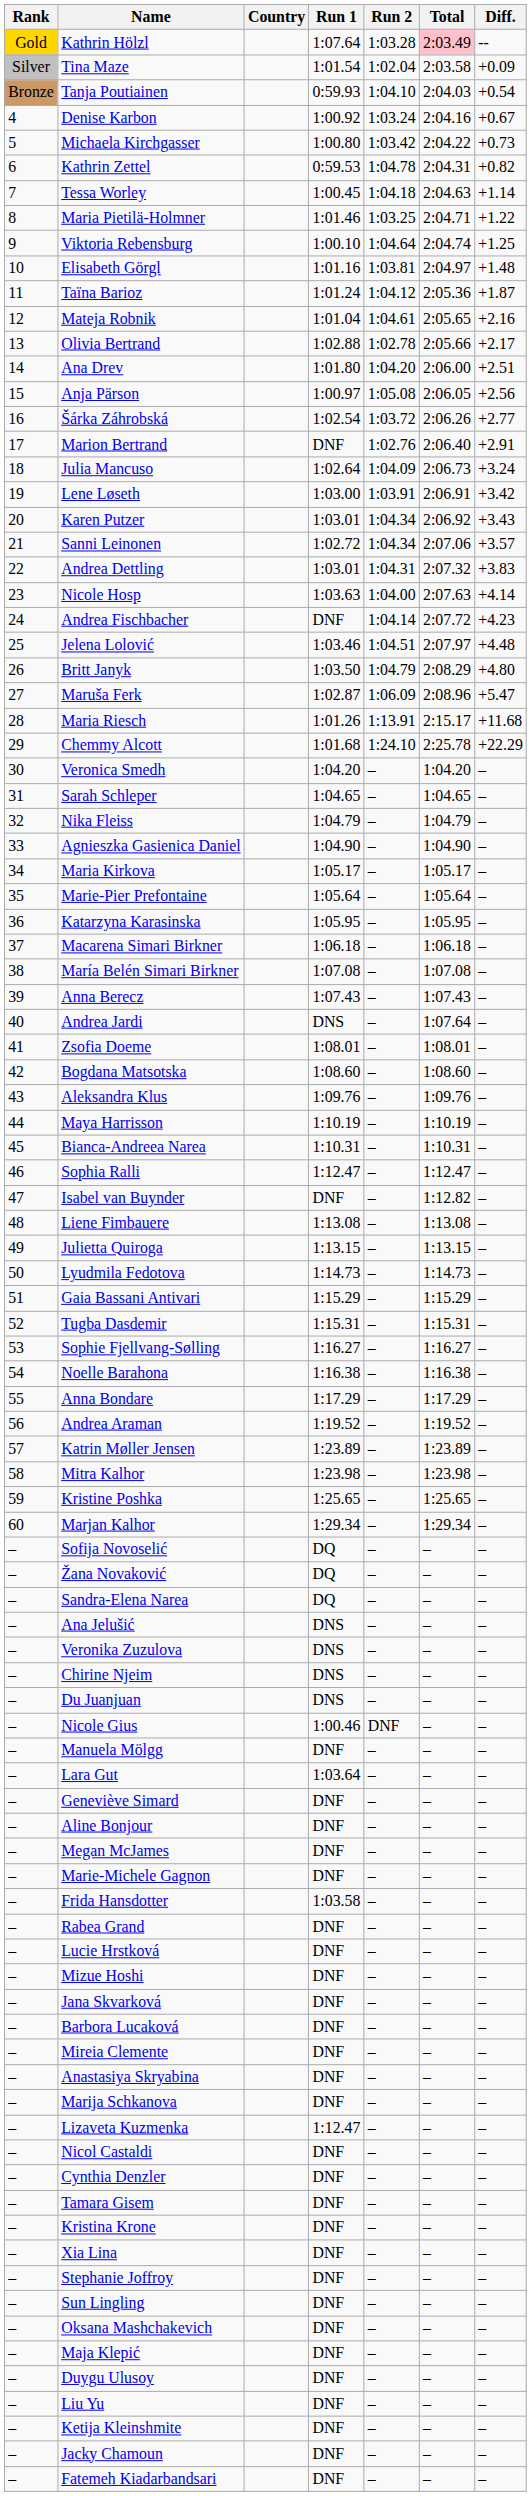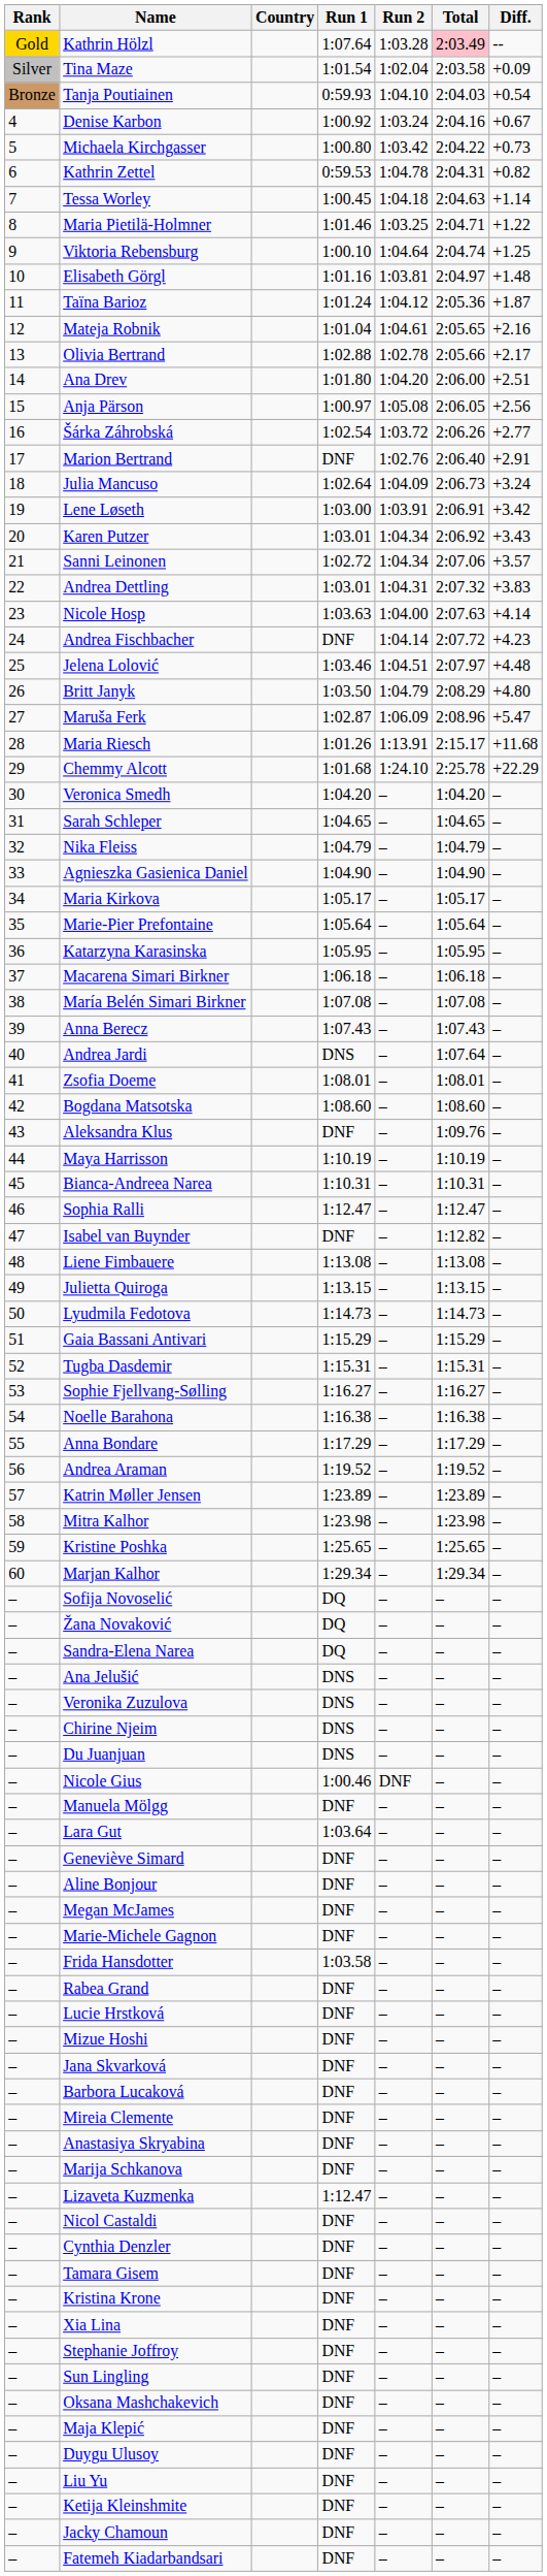 <table class="wikitable">
 <tr>
 <th>Rank</th>
 <th>Name</th>
 <th>Country</th>
 <th>Run 1</th>
 <th>Run 2</th>
 <th>Total</th>
 <th>Diff.</th>
 </tr>
 <tr>
 <td style="text-align:center;background-color:gold;">Gold</td>
 <td><a href='#'>Kathrin Hölzl</a></td>
 <td></td>
 <td>1:07.64</td>
 <td>1:03.28</td>
 <td style="background: pink;">2:03.49</td>
 <td>--</td>
 </tr>
 <tr>
 <td style="text-align:center;background-color:silver;">Silver</td>
 <td><a href='#'>Tina Maze</a></td>
 <td></td>
 <td>1:01.54</td>
 <td>1:02.04</td>
 <td>2:03.58</td>
 <td>+0.09</td>
 </tr>
 <tr>
 <td style="text-align:center;background-color:#CC9966;">Bronze</td>
 <td><a href='#'>Tanja Poutiainen</a></td>
 <td></td>
 <td>0:59.93</td>
 <td>1:04.10</td>
 <td>2:04.03</td>
 <td>+0.54</td>
 </tr>
 <tr>
 <td>4</td>
 <td><a href='#'>Denise Karbon</a></td>
 <td></td>
 <td>1:00.92</td>
 <td>1:03.24</td>
 <td>2:04.16</td>
 <td>+0.67</td>
 </tr>
 <tr>
 <td>5</td>
 <td><a href='#'>Michaela Kirchgasser</a></td>
 <td></td>
 <td>1:00.80</td>
 <td>1:03.42</td>
 <td>2:04.22</td>
 <td>+0.73</td>
 </tr>
 <tr>
 <td>6</td>
 <td><a href='#'>Kathrin Zettel</a></td>
 <td></td>
 <td>0:59.53</td>
 <td>1:04.78</td>
 <td>2:04.31</td>
 <td>+0.82</td>
 </tr>
 <tr>
 <td>7</td>
 <td><a href='#'>Tessa Worley</a></td>
 <td></td>
 <td>1:00.45</td>
 <td>1:04.18</td>
 <td>2:04.63</td>
 <td>+1.14</td>
 </tr>
 <tr>
 <td>8</td>
 <td><a href='#'>Maria Pietilä-Holmner</a></td>
 <td></td>
 <td>1:01.46</td>
 <td>1:03.25</td>
 <td>2:04.71</td>
 <td>+1.22</td>
 </tr>
 <tr>
 <td>9</td>
 <td><a href='#'>Viktoria Rebensburg</a></td>
 <td></td>
 <td>1:00.10</td>
 <td>1:04.64</td>
 <td>2:04.74</td>
 <td>+1.25</td>
 </tr>
 <tr>
 <td>10</td>
 <td><a href='#'>Elisabeth Görgl</a></td>
 <td></td>
 <td>1:01.16</td>
 <td>1:03.81</td>
 <td>2:04.97</td>
 <td>+1.48</td>
 </tr>
 <tr>
 <td>11</td>
 <td><a href='#'>Taïna Barioz</a></td>
 <td></td>
 <td>1:01.24</td>
 <td>1:04.12</td>
 <td>2:05.36</td>
 <td>+1.87</td>
 </tr>
 <tr>
 <td>12</td>
 <td><a href='#'>Mateja Robnik</a></td>
 <td></td>
 <td>1:01.04</td>
 <td>1:04.61</td>
 <td>2:05.65</td>
 <td>+2.16</td>
 </tr>
 <tr>
 <td>13</td>
 <td><a href='#'>Olivia Bertrand</a></td>
 <td></td>
 <td>1:02.88</td>
 <td>1:02.78</td>
 <td>2:05.66</td>
 <td>+2.17</td>
 </tr>
 <tr>
 <td>14</td>
 <td><a href='#'>Ana Drev</a></td>
 <td></td>
 <td>1:01.80</td>
 <td>1:04.20</td>
 <td>2:06.00</td>
 <td>+2.51</td>
 </tr>
 <tr>
 <td>15</td>
 <td><a href='#'>Anja Pärson</a></td>
 <td></td>
 <td>1:00.97</td>
 <td>1:05.08</td>
 <td>2:06.05</td>
 <td>+2.56</td>
 </tr>
 <tr>
 <td>16</td>
 <td><a href='#'>Šárka Záhrobská</a></td>
 <td></td>
 <td>1:02.54</td>
 <td>1:03.72</td>
 <td>2:06.26</td>
 <td>+2.77</td>
 </tr>
 <tr>
 <td>17</td>
 <td><a href='#'>Marion Bertrand</a></td>
 <td></td>
 <td>DNF</td>
 <td>1:02.76</td>
 <td>2:06.40</td>
 <td>+2.91</td>
 </tr>
 <tr>
 <td>18</td>
 <td><a href='#'>Julia Mancuso</a></td>
 <td></td>
 <td>1:02.64</td>
 <td>1:04.09</td>
 <td>2:06.73</td>
 <td>+3.24</td>
 </tr>
 <tr>
 <td>19</td>
 <td><a href='#'>Lene Løseth</a></td>
 <td></td>
 <td>1:03.00</td>
 <td>1:03.91</td>
 <td>2:06.91</td>
 <td>+3.42</td>
 </tr>
 <tr>
 <td>20</td>
 <td><a href='#'>Karen Putzer</a></td>
 <td></td>
 <td>1:03.01</td>
 <td>1:04.34</td>
 <td>2:06.92</td>
 <td>+3.43</td>
 </tr>
 <tr>
 <td>21</td>
 <td><a href='#'>Sanni Leinonen</a></td>
 <td></td>
 <td>1:02.72</td>
 <td>1:04.34</td>
 <td>2:07.06</td>
 <td>+3.57</td>
 </tr>
 <tr>
 <td>22</td>
 <td><a href='#'>Andrea Dettling</a></td>
 <td></td>
 <td>1:03.01</td>
 <td>1:04.31</td>
 <td>2:07.32</td>
 <td>+3.83</td>
 </tr>
 <tr>
 <td>23</td>
 <td><a href='#'>Nicole Hosp</a></td>
 <td></td>
 <td>1:03.63</td>
 <td>1:04.00</td>
 <td>2:07.63</td>
 <td>+4.14</td>
 </tr>
 <tr>
 <td>24</td>
 <td><a href='#'>Andrea Fischbacher</a></td>
 <td></td>
 <td>DNF</td>
 <td>1:04.14</td>
 <td>2:07.72</td>
 <td>+4.23</td>
 </tr>
 <tr>
 <td>25</td>
 <td><a href='#'>Jelena Lolović</a></td>
 <td></td>
 <td>1:03.46</td>
 <td>1:04.51</td>
 <td>2:07.97</td>
 <td>+4.48</td>
 </tr>
 <tr>
 <td>26</td>
 <td><a href='#'>Britt Janyk</a></td>
 <td></td>
 <td>1:03.50</td>
 <td>1:04.79</td>
 <td>2:08.29</td>
 <td>+4.80</td>
 </tr>
 <tr>
 <td>27</td>
 <td><a href='#'>Maruša Ferk</a></td>
 <td></td>
 <td>1:02.87</td>
 <td>1:06.09</td>
 <td>2:08.96</td>
 <td>+5.47</td>
 </tr>
 <tr>
 <td>28</td>
 <td><a href='#'>Maria Riesch</a></td>
 <td></td>
 <td>1:01.26</td>
 <td>1:13.91</td>
 <td>2:15.17</td>
 <td>+11.68</td>
 </tr>
 <tr>
 <td>29</td>
 <td><a href='#'>Chemmy Alcott</a></td>
 <td></td>
 <td>1:01.68</td>
 <td>1:24.10</td>
 <td>2:25.78</td>
 <td>+22.29</td>
 </tr>
 <tr>
 <td>30</td>
 <td><a href='#'>Veronica Smedh</a></td>
 <td></td>
 <td>1:04.20</td>
 <td>–</td>
 <td>1:04.20</td>
 <td>–</td>
 </tr>
 <tr>
 <td>31</td>
 <td><a href='#'>Sarah Schleper</a></td>
 <td></td>
 <td>1:04.65</td>
 <td>–</td>
 <td>1:04.65</td>
 <td>–</td>
 </tr>
 <tr>
 <td>32</td>
 <td><a href='#'>Nika Fleiss</a></td>
 <td></td>
 <td>1:04.79</td>
 <td>–</td>
 <td>1:04.79</td>
 <td>–</td>
 </tr>
 <tr>
 <td>33</td>
 <td><a href='#'>Agnieszka Gasienica Daniel</a></td>
 <td></td>
 <td>1:04.90</td>
 <td>–</td>
 <td>1:04.90</td>
 <td>–</td>
 </tr>
 <tr>
 <td>34</td>
 <td><a href='#'>Maria Kirkova</a></td>
 <td></td>
 <td>1:05.17</td>
 <td>–</td>
 <td>1:05.17</td>
 <td>–</td>
 </tr>
 <tr>
 <td>35</td>
 <td><a href='#'>Marie-Pier Prefontaine</a></td>
 <td></td>
 <td>1:05.64</td>
 <td>–</td>
 <td>1:05.64</td>
 <td>–</td>
 </tr>
 <tr>
 <td>36</td>
 <td><a href='#'>Katarzyna Karasinska</a></td>
 <td></td>
 <td>1:05.95</td>
 <td>–</td>
 <td>1:05.95</td>
 <td>–</td>
 </tr>
 <tr>
 <td>37</td>
 <td><a href='#'>Macarena Simari Birkner</a></td>
 <td></td>
 <td>1:06.18</td>
 <td>–</td>
 <td>1:06.18</td>
 <td>–</td>
 </tr>
 <tr>
 <td>38</td>
 <td><a href='#'>María Belén Simari Birkner</a></td>
 <td></td>
 <td>1:07.08</td>
 <td>–</td>
 <td>1:07.08</td>
 <td>–</td>
 </tr>
 <tr>
 <td>39</td>
 <td><a href='#'>Anna Berecz</a></td>
 <td></td>
 <td>1:07.43</td>
 <td>–</td>
 <td>1:07.43</td>
 <td>–</td>
 </tr>
 <tr>
 <td>40</td>
 <td><a href='#'>Andrea Jardi</a></td>
 <td></td>
 <td>DNS</td>
 <td>–</td>
 <td>1:07.64</td>
 <td>–</td>
 </tr>
 <tr>
 <td>41</td>
 <td><a href='#'>Zsofia Doeme</a></td>
 <td></td>
 <td>1:08.01</td>
 <td>–</td>
 <td>1:08.01</td>
 <td>–</td>
 </tr>
 <tr>
 <td>42</td>
 <td><a href='#'>Bogdana Matsotska</a></td>
 <td></td>
 <td>1:08.60</td>
 <td>–</td>
 <td>1:08.60</td>
 <td>–</td>
 </tr>
 <tr>
 <td>43</td>
 <td><a href='#'>Aleksandra Klus</a></td>
 <td></td>
-<td>1:09.76</td>
+<td>DNF</td>
 <td>–</td>
 <td>1:09.76</td>
 <td>–</td>
 </tr>
 <tr>
 <td>44</td>
 <td><a href='#'>Maya Harrisson</a></td>
 <td></td>
 <td>1:10.19</td>
 <td>–</td>
 <td>1:10.19</td>
 <td>–</td>
 </tr>
 <tr>
 <td>45</td>
 <td><a href='#'>Bianca-Andreea Narea</a></td>
 <td></td>
 <td>1:10.31</td>
 <td>–</td>
 <td>1:10.31</td>
 <td>–</td>
 </tr>
 <tr>
 <td>46</td>
 <td><a href='#'>Sophia Ralli</a></td>
 <td></td>
 <td>1:12.47</td>
 <td>–</td>
 <td>1:12.47</td>
 <td>–</td>
 </tr>
 <tr>
 <td>47</td>
 <td><a href='#'>Isabel van Buynder</a></td>
 <td></td>
 <td>DNF</td>
 <td>–</td>
 <td>1:12.82</td>
 <td>–</td>
 </tr>
 <tr>
 <td>48</td>
 <td><a href='#'>Liene Fimbauere</a></td>
 <td></td>
 <td>1:13.08</td>
 <td>–</td>
 <td>1:13.08</td>
 <td>–</td>
 </tr>
 <tr>
 <td>49</td>
 <td><a href='#'>Julietta Quiroga</a></td>
 <td></td>
 <td>1:13.15</td>
 <td>–</td>
 <td>1:13.15</td>
 <td>–</td>
 </tr>
 <tr>
 <td>50</td>
 <td><a href='#'>Lyudmila Fedotova</a></td>
 <td></td>
 <td>1:14.73</td>
 <td>–</td>
 <td>1:14.73</td>
 <td>–</td>
 </tr>
 <tr>
 <td>51</td>
 <td><a href='#'>Gaia Bassani Antivari</a></td>
 <td></td>
 <td>1:15.29</td>
 <td>–</td>
 <td>1:15.29</td>
 <td>–</td>
 </tr>
 <tr>
 <td>52</td>
 <td><a href='#'>Tugba Dasdemir</a></td>
 <td></td>
 <td>1:15.31</td>
 <td>–</td>
 <td>1:15.31</td>
 <td>–</td>
 </tr>
 <tr>
 <td>53</td>
 <td><a href='#'>Sophie Fjellvang-Sølling</a></td>
 <td></td>
 <td>1:16.27</td>
 <td>–</td>
 <td>1:16.27</td>
 <td>–</td>
 </tr>
 <tr>
 <td>54</td>
 <td><a href='#'>Noelle Barahona</a></td>
 <td></td>
 <td>1:16.38</td>
 <td>–</td>
 <td>1:16.38</td>
 <td>–</td>
 </tr>
 <tr>
 <td>55</td>
 <td><a href='#'>Anna Bondare</a></td>
 <td></td>
 <td>1:17.29</td>
 <td>–</td>
 <td>1:17.29</td>
 <td>–</td>
 </tr>
 <tr>
 <td>56</td>
 <td><a href='#'>Andrea Araman</a></td>
 <td></td>
 <td>1:19.52</td>
 <td>–</td>
 <td>1:19.52</td>
 <td>–</td>
 </tr>
 <tr>
 <td>57</td>
 <td><a href='#'>Katrin Møller Jensen</a></td>
 <td></td>
 <td>1:23.89</td>
 <td>–</td>
 <td>1:23.89</td>
 <td>–</td>
 </tr>
 <tr>
 <td>58</td>
 <td><a href='#'>Mitra Kalhor</a></td>
 <td></td>
 <td>1:23.98</td>
 <td>–</td>
 <td>1:23.98</td>
 <td>–</td>
 </tr>
 <tr>
 <td>59</td>
 <td><a href='#'>Kristine Poshka</a></td>
 <td></td>
 <td>1:25.65</td>
 <td>–</td>
 <td>1:25.65</td>
 <td>–</td>
 </tr>
 <tr>
 <td>60</td>
 <td><a href='#'>Marjan Kalhor</a></td>
 <td></td>
 <td>1:29.34</td>
 <td>–</td>
 <td>1:29.34</td>
 <td>–</td>
 </tr>
 <tr>
 <td>–</td>
 <td><a href='#'>Sofija Novoselić</a></td>
 <td></td>
 <td>DQ</td>
 <td>–</td>
 <td>–</td>
 <td>–</td>
 </tr>
 <tr>
 <td>–</td>
 <td><a href='#'>Žana Novaković</a></td>
 <td></td>
 <td>DQ</td>
 <td>–</td>
 <td>–</td>
 <td>–</td>
 </tr>
 <tr>
 <td>–</td>
 <td><a href='#'>Sandra-Elena Narea</a></td>
 <td></td>
 <td>DQ</td>
 <td>–</td>
 <td>–</td>
 <td>–</td>
 </tr>
 <tr>
 <td>–</td>
 <td><a href='#'>Ana Jelušić</a></td>
 <td></td>
 <td>DNS</td>
 <td>–</td>
 <td>–</td>
 <td>–</td>
 </tr>
 <tr>
 <td>–</td>
 <td><a href='#'>Veronika Zuzulova</a></td>
 <td></td>
 <td>DNS</td>
 <td>–</td>
 <td>–</td>
 <td>–</td>
 </tr>
 <tr>
 <td>–</td>
 <td><a href='#'>Chirine Njeim</a></td>
 <td></td>
 <td>DNS</td>
 <td>–</td>
 <td>–</td>
 <td>–</td>
 </tr>
 <tr>
 <td>–</td>
 <td><a href='#'>Du Juanjuan</a></td>
 <td></td>
 <td>DNS</td>
 <td>–</td>
 <td>–</td>
 <td>–</td>
 </tr>
 <tr>
 <td>–</td>
 <td><a href='#'>Nicole Gius</a></td>
 <td></td>
 <td>1:00.46</td>
 <td>DNF</td>
 <td>–</td>
 <td>–</td>
 </tr>
 <tr>
 <td>–</td>
 <td><a href='#'>Manuela Mölgg</a></td>
 <td></td>
 <td>DNF</td>
 <td>–</td>
 <td>–</td>
 <td>–</td>
 </tr>
 <tr>
 <td>–</td>
 <td><a href='#'>Lara Gut</a></td>
 <td></td>
 <td>1:03.64</td>
 <td>–</td>
 <td>–</td>
 <td>–</td>
 </tr>
 <tr>
 <td>–</td>
 <td><a href='#'>Geneviève Simard</a></td>
 <td></td>
 <td>DNF</td>
 <td>–</td>
 <td>–</td>
 <td>–</td>
 </tr>
 <tr>
 <td>–</td>
 <td><a href='#'>Aline Bonjour</a></td>
 <td></td>
 <td>DNF</td>
 <td>–</td>
 <td>–</td>
 <td>–</td>
 </tr>
 <tr>
 <td>–</td>
 <td><a href='#'>Megan McJames</a></td>
 <td></td>
 <td>DNF</td>
 <td>–</td>
 <td>–</td>
 <td>–</td>
 </tr>
 <tr>
 <td>–</td>
 <td><a href='#'>Marie-Michele Gagnon</a></td>
 <td></td>
 <td>DNF</td>
 <td>–</td>
 <td>–</td>
 <td>–</td>
 </tr>
 <tr>
 <td>–</td>
 <td><a href='#'>Frida Hansdotter</a></td>
 <td></td>
 <td>1:03.58</td>
 <td>–</td>
 <td>–</td>
 <td>–</td>
 </tr>
 <tr>
 <td>–</td>
 <td><a href='#'>Rabea Grand</a></td>
 <td></td>
 <td>DNF</td>
 <td>–</td>
 <td>–</td>
 <td>–</td>
 </tr>
 <tr>
 <td>–</td>
 <td><a href='#'>Lucie Hrstková</a></td>
 <td></td>
 <td>DNF</td>
 <td>–</td>
 <td>–</td>
 <td>–</td>
 </tr>
 <tr>
 <td>–</td>
 <td><a href='#'>Mizue Hoshi</a></td>
 <td></td>
 <td>DNF</td>
 <td>–</td>
 <td>–</td>
 <td>–</td>
 </tr>
 <tr>
 <td>–</td>
 <td><a href='#'>Jana Skvarková</a></td>
 <td></td>
 <td>DNF</td>
 <td>–</td>
 <td>–</td>
 <td>–</td>
 </tr>
 <tr>
 <td>–</td>
 <td><a href='#'>Barbora Lucaková</a></td>
 <td></td>
 <td>DNF</td>
 <td>–</td>
 <td>–</td>
 <td>–</td>
 </tr>
 <tr>
 <td>–</td>
 <td><a href='#'>Mireia Clemente</a></td>
 <td></td>
 <td>DNF</td>
 <td>–</td>
 <td>–</td>
 <td>–</td>
 </tr>
 <tr>
 <td>–</td>
 <td><a href='#'>Anastasiya Skryabina</a></td>
 <td></td>
 <td>DNF</td>
 <td>–</td>
 <td>–</td>
 <td>–</td>
 </tr>
 <tr>
 <td>–</td>
 <td><a href='#'>Marija Schkanova</a></td>
 <td></td>
 <td>DNF</td>
 <td>–</td>
 <td>–</td>
 <td>–</td>
 </tr>
 <tr>
 <td>–</td>
 <td><a href='#'>Lizaveta Kuzmenka</a></td>
 <td></td>
 <td>1:12.47</td>
 <td>–</td>
 <td>–</td>
 <td>–</td>
 </tr>
 <tr>
 <td>–</td>
 <td><a href='#'>Nicol Castaldi</a></td>
 <td></td>
 <td>DNF</td>
 <td>–</td>
 <td>–</td>
 <td>–</td>
 </tr>
 <tr>
 <td>–</td>
 <td><a href='#'>Cynthia Denzler</a></td>
 <td></td>
 <td>DNF</td>
 <td>–</td>
 <td>–</td>
 <td>–</td>
 </tr>
 <tr>
 <td>–</td>
 <td><a href='#'>Tamara Gisem</a></td>
 <td></td>
 <td>DNF</td>
 <td>–</td>
 <td>–</td>
 <td>–</td>
 </tr>
 <tr>
 <td>–</td>
 <td><a href='#'>Kristina Krone</a></td>
 <td></td>
 <td>DNF</td>
 <td>–</td>
 <td>–</td>
 <td>–</td>
 </tr>
 <tr>
 <td>–</td>
 <td><a href='#'>Xia Lina</a></td>
 <td></td>
 <td>DNF</td>
 <td>–</td>
 <td>–</td>
 <td>–</td>
 </tr>
 <tr>
 <td>–</td>
 <td><a href='#'>Stephanie Joffroy</a></td>
 <td></td>
 <td>DNF</td>
 <td>–</td>
 <td>–</td>
 <td>–</td>
 </tr>
 <tr>
 <td>–</td>
 <td><a href='#'>Sun Lingling</a></td>
 <td></td>
 <td>DNF</td>
 <td>–</td>
 <td>–</td>
 <td>–</td>
 </tr>
 <tr>
 <td>–</td>
 <td><a href='#'>Oksana Mashchakevich</a></td>
 <td></td>
 <td>DNF</td>
 <td>–</td>
 <td>–</td>
 <td>–</td>
 </tr>
 <tr>
 <td>–</td>
 <td><a href='#'>Maja Klepić</a></td>
 <td></td>
 <td>DNF</td>
 <td>–</td>
 <td>–</td>
 <td>–</td>
 </tr>
 <tr>
 <td>–</td>
 <td><a href='#'>Duygu Ulusoy</a></td>
 <td></td>
 <td>DNF</td>
 <td>–</td>
 <td>–</td>
 <td>–</td>
 </tr>
 <tr>
 <td>–</td>
 <td><a href='#'>Liu Yu</a></td>
 <td></td>
 <td>DNF</td>
 <td>–</td>
 <td>–</td>
 <td>–</td>
 </tr>
 <tr>
 <td>–</td>
 <td><a href='#'>Ketija Kleinshmite</a></td>
 <td></td>
 <td>DNF</td>
 <td>–</td>
 <td>–</td>
 <td>–</td>
 </tr>
 <tr>
 <td>–</td>
 <td><a href='#'>Jacky Chamoun</a></td>
 <td></td>
 <td>DNF</td>
 <td>–</td>
 <td>–</td>
 <td>–</td>
 </tr>
 <tr>
 <td>–</td>
 <td><a href='#'>Fatemeh Kiadarbandsari</a></td>
 <td></td>
 <td>DNF</td>
 <td>–</td>
 <td>–</td>
 <td>–</td>
 </tr>
 </table>
